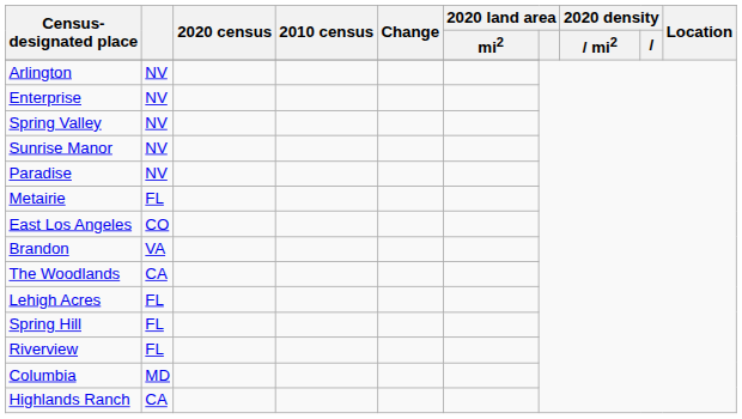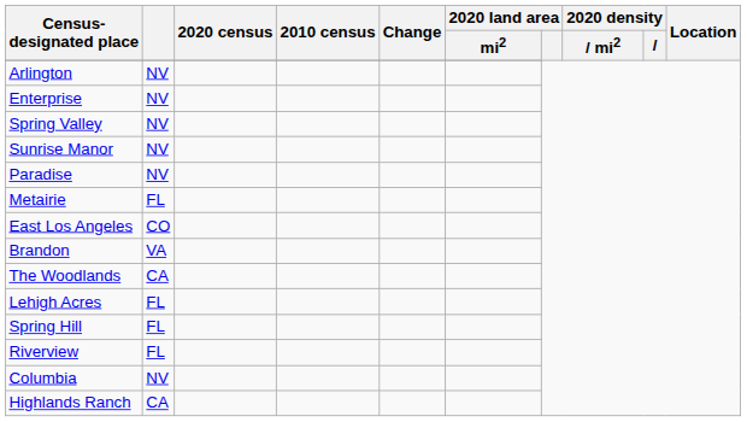 <table class="wikitable sortable sort-under">
 <tr>
 <th rowspan=2>Census-<br>designated place</th>
 <th rowspan=2></th>
 <th rowspan=2>2020 census</th>
 <th rowspan=2>2010 census</th>
 <th rowspan=2>Change</th>
 <th colspan=2>2020 land area</th>
 <th colspan=2>2020 density</th>
 <th rowspan=2>Location</th>
 </tr>
 <tr>
 <th>mi<sup>2</sup></th>
 <th></th>
 <th>/ mi<sup>2</sup></th>
 <th>/ </th>
 </tr>
 <tr>
 </tr>
 <tr>
 <td><a href='#'>Arlington</a></td>
 <td><a href='#'>NV</a></td>
 <td></td>
 <td></td>
 <td></td>
 <td><small></small></td>
 </tr>
 <tr>
 <td><a href='#'>Enterprise</a></td>
 <td><a href='#'>NV</a></td>
 <td></td>
 <td></td>
 <td></td>
 <td><small></small></td>
 </tr>
 <tr>
 <td><a href='#'>Spring Valley</a></td>
 <td><a href='#'>NV</a></td>
 <td></td>
 <td></td>
 <td></td>
 <td><small></small></td>
 </tr>
 <tr>
 <td><a href='#'>Sunrise Manor</a></td>
 <td><a href='#'>NV</a></td>
 <td></td>
 <td></td>
 <td></td>
 <td><small></small></td>
 </tr>
 <tr>
 <td><a href='#'>Paradise</a></td>
 <td><a href='#'>NV</a></td>
 <td></td>
 <td></td>
 <td></td>
 <td><small></small></td>
 </tr>
 <tr>
 <td><a href='#'>Metairie</a></td>
 <td><a href='#'>FL</a></td>
 <td></td>
 <td></td>
 <td></td>
 <td><small></small></td>
 </tr>
 <tr>
 <td><a href='#'>East Los Angeles</a></td>
 <td><a href='#'>CO</a></td>
 <td></td>
 <td></td>
 <td></td>
 <td><small></small></td>
 </tr>
 <tr>
 <td><a href='#'>Brandon</a></td>
 <td><a href='#'>VA</a></td>
 <td></td>
 <td></td>
 <td></td>
 <td><small></small></td>
 </tr>
 <tr>
 <td><a href='#'>The Woodlands</a></td>
 <td><a href='#'>CA</a></td>
 <td></td>
 <td></td>
 <td></td>
 <td><small></small></td>
 </tr>
 <tr>
 <td><a href='#'>Lehigh Acres</a></td>
 <td><a href='#'>FL</a></td>
 <td></td>
 <td></td>
 <td></td>
 <td><small></small></td>
 </tr>
 <tr>
 <td><a href='#'>Spring Hill</a></td>
 <td><a href='#'>FL</a></td>
 <td></td>
 <td></td>
 <td></td>
 <td><small></small></td>
 </tr>
 <tr>
 <td><a href='#'>Riverview</a></td>
 <td><a href='#'>FL</a></td>
 <td></td>
 <td></td>
 <td></td>
 <td><small></small></td>
 </tr>
 <tr>
 <td><a href='#'>Columbia</a></td>
-<td><a href='#'>MD</a></td>
+<td><a href='#'>NV</a></td>
 <td></td>
 <td></td>
 <td></td>
 <td><small></small></td>
 </tr>
 <tr>
 <td><a href='#'>Highlands Ranch</a></td>
 <td><a href='#'>CA</a></td>
 <td></td>
 <td></td>
 <td></td>
 <td><small></small></td>
 </tr>
 </table>
